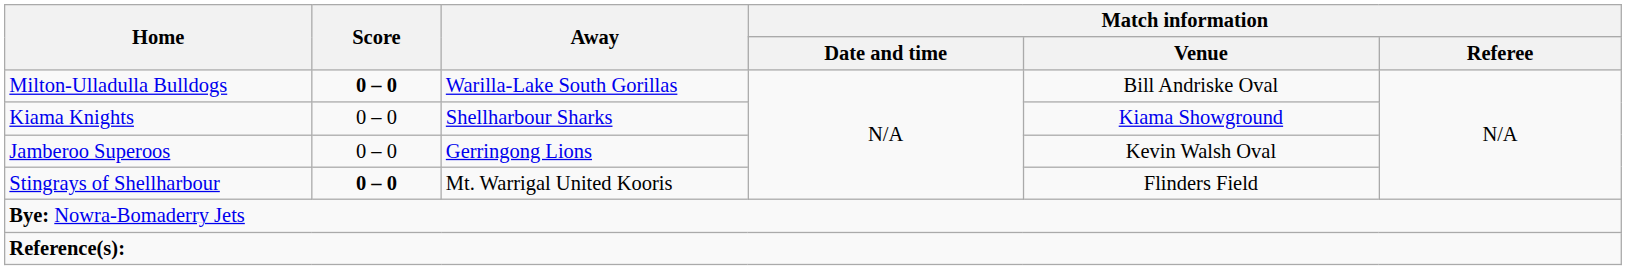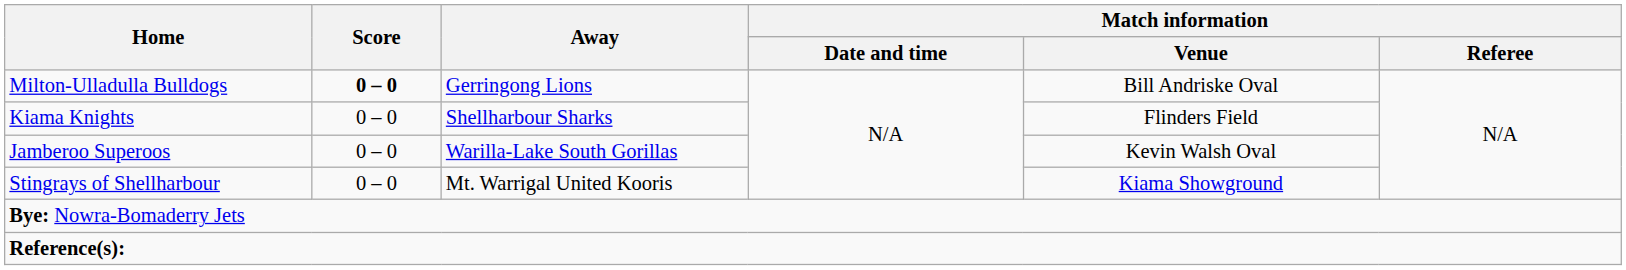 <table class="wikitable" width="100% text-align:center;">
 <tr>
 <th rowspan="2" width="19%">Home</th>
 <th rowspan="2" width="8%">Score</th>
 <th rowspan="2" width="19%">Away</th>
 <th colspan="3">Match information</th>
 </tr>
 <tr bgcolor="#CCCCCC">
 <th width="17%">Date and time</th>
 <th width="22%">Venue</th>
 <th>Referee</th>
 </tr>
 <tr>
 <td> <a href='#'>Milton-Ulladulla Bulldogs</a></td>
 <td style="text-align:center;"><strong>0 – 0</strong></td>
-<td> <a href='#'>Warilla-Lake South Gorillas</a></td>
+<td> <a href='#'>Gerringong Lions</a></td>
 <td rowspan="4" style="text-align:center;">N/A</td>
 <td style="text-align:center;">Bill Andriske Oval</td>
 <td rowspan="4" style="text-align:center;">N/A</td>
 </tr>
 <tr>
 <td> <a href='#'>Kiama Knights</a></td>
 <td style="text-align:center;">0 – 0</td>
 <td> <a href='#'>Shellharbour Sharks</a></td>
-<td style="text-align:center;"><a href='#'>Kiama Showground</a></td>
+<td style="text-align:center;">Flinders Field</td>
 </tr>
 <tr>
 <td> <a href='#'>Jamberoo Superoos</a></td>
 <td style="text-align:center;">0 – 0</td>
-<td> <a href='#'>Gerringong Lions</a></td>
+<td> <a href='#'>Warilla-Lake South Gorillas</a></td>
 <td style="text-align:center;">Kevin Walsh Oval</td>
 </tr>
 <tr>
 <td> <a href='#'>Stingrays of Shellharbour</a></td>
-<td style="text-align:center;"><strong>0 – 0</strong></td>
+<td style="text-align:center;">0 – 0</td>
 <td> Mt. Warrigal United Kooris</td>
-<td style="text-align:center;">Flinders Field</td>
+<td style="text-align:center;"><a href='#'>Kiama Showground</a></td>
 </tr>
 <tr>
 <td colspan="6" align="centre"><strong>Bye:</strong>  <a href='#'>Nowra-Bomaderry Jets</a></td>
 </tr>
 <tr>
 <td colspan="6"><strong>Reference(s):</strong></td>
 </tr>
 </table>
